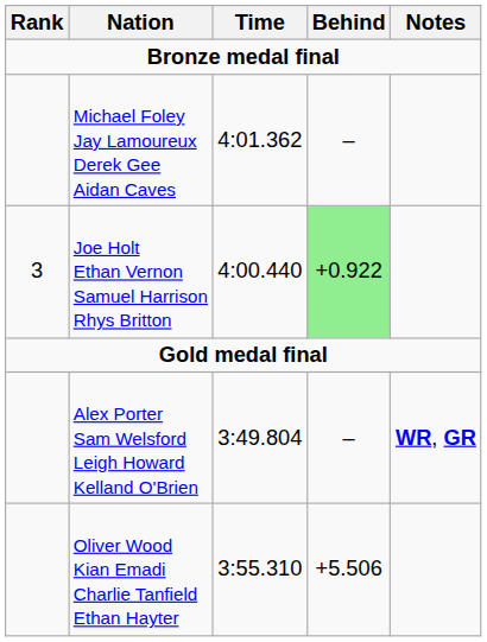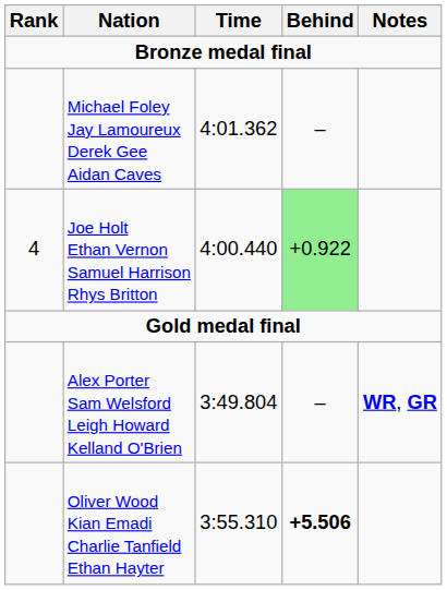 <table class="wikitable" style="text-align:center">
 <tr>
 <th>Rank</th>
 <th>Nation</th>
 <th>Time</th>
 <th>Behind</th>
 <th>Notes</th>
 </tr>
 <tr>
 <td colspan=5><strong>Bronze medal final</strong></td>
 </tr>
 <tr>
 <td></td>
 <td align=left><br><small><a href='#'>Michael Foley</a><br><a href='#'>Jay Lamoureux</a><br><a href='#'>Derek Gee</a><br><a href='#'>Aidan Caves</a></small></td>
 <td>4:01.362</td>
 <td>–</td>
 <td></td>
 </tr>
 <tr>
-<td>3</td>
+<td>4</td>
 <td align=left><br><small><a href='#'>Joe Holt</a><br><a href='#'>Ethan Vernon</a><br><a href='#'>Samuel Harrison</a><br><a href='#'>Rhys Britton</a></small></td>
 <td>4:00.440</td>
 <td style="background: lightgreen;">+0.922</td>
 <td></td>
 </tr>
 <tr>
 <td colspan=5><strong>Gold medal final</strong></td>
 </tr>
 <tr>
 <td></td>
 <td align=left><br><small><a href='#'>Alex Porter</a><br><a href='#'>Sam Welsford</a><br><a href='#'>Leigh Howard</a><br><a href='#'>Kelland O'Brien</a></small></td>
 <td>3:49.804</td>
 <td>–</td>
 <td><strong><a href='#'>WR</a></strong>, <strong><a href='#'>GR</a></strong></td>
 </tr>
 <tr>
 <td></td>
 <td align=left><br><small><a href='#'>Oliver Wood</a><br><a href='#'>Kian Emadi</a><br><a href='#'>Charlie Tanfield</a><br><a href='#'>Ethan Hayter</a></small></td>
 <td>3:55.310</td>
-<td>+5.506</td>
+<td><strong>+5.506</strong></td>
 <td></td>
 </tr>
 </table>
